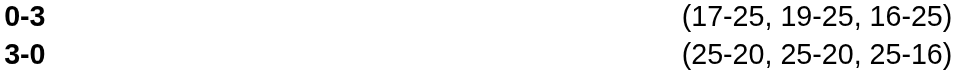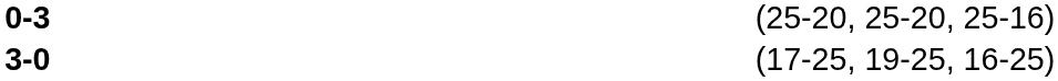 <table width=100% cellspacing=1>
 <tr>
 <th width=20%></th>
 <th width=12%></th>
 <th width=20%></th>
 <th width=33%></th>
 <td></td>
 </tr>
 <tr style=font-size:90%>
 <td align=right></td>
 <td align=center><strong>0-3</strong></td>
 <td></td>
-<td>(17-25, 19-25, 16-25)</td>
+<td>(25-20, 25-20, 25-16)</td>
 <td></td>
 </tr>
 <tr style=font-size:90%>
 <td align=right></td>
 <td align=center><strong>3-0</strong></td>
 <td></td>
-<td>(25-20, 25-20, 25-16)</td>
+<td>(17-25, 19-25, 16-25)</td>
 </tr>
 </table>
